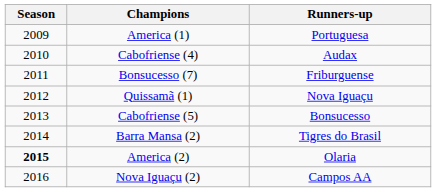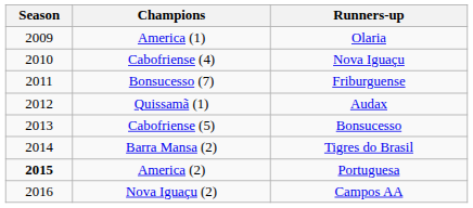 <table class="wikitable" style="text-align:center; margin-left:1em;">
 <tr>
 <th style="width:70px">Season</th>
 <th style="width:220px">Champions</th>
 <th style="width:220px">Runners-up</th>
 </tr>
 <tr>
 <td>2009</td>
 <td><a href='#'>America</a> (1)</td>
-<td><a href='#'>Portuguesa</a></td>
+<td><a href='#'>Olaria</a></td>
 </tr>
 <tr>
 <td>2010</td>
 <td><a href='#'>Cabofriense</a> (4)</td>
-<td><a href='#'>Audax</a></td>
+<td><a href='#'>Nova Iguaçu</a></td>
 </tr>
 <tr>
 <td>2011</td>
 <td><a href='#'>Bonsucesso</a> (7)</td>
 <td><a href='#'>Friburguense</a></td>
 </tr>
 <tr>
 <td>2012</td>
 <td><a href='#'>Quissamã</a> (1)</td>
-<td><a href='#'>Nova Iguaçu</a></td>
+<td><a href='#'>Audax</a></td>
 </tr>
 <tr>
 <td>2013</td>
 <td><a href='#'>Cabofriense</a> (5)</td>
 <td><a href='#'>Bonsucesso</a></td>
 </tr>
 <tr>
 <td>2014</td>
 <td><a href='#'>Barra Mansa</a> (2)</td>
 <td><a href='#'>Tigres do Brasil</a></td>
 </tr>
 <tr>
 <td><strong>2015</strong></td>
 <td><a href='#'>America</a> (2)</td>
-<td><a href='#'>Olaria</a></td>
+<td><a href='#'>Portuguesa</a></td>
 </tr>
 <tr>
 <td>2016</td>
 <td><a href='#'>Nova Iguaçu</a> (2)</td>
 <td><a href='#'>Campos AA</a></td>
 </tr>
 </table>
